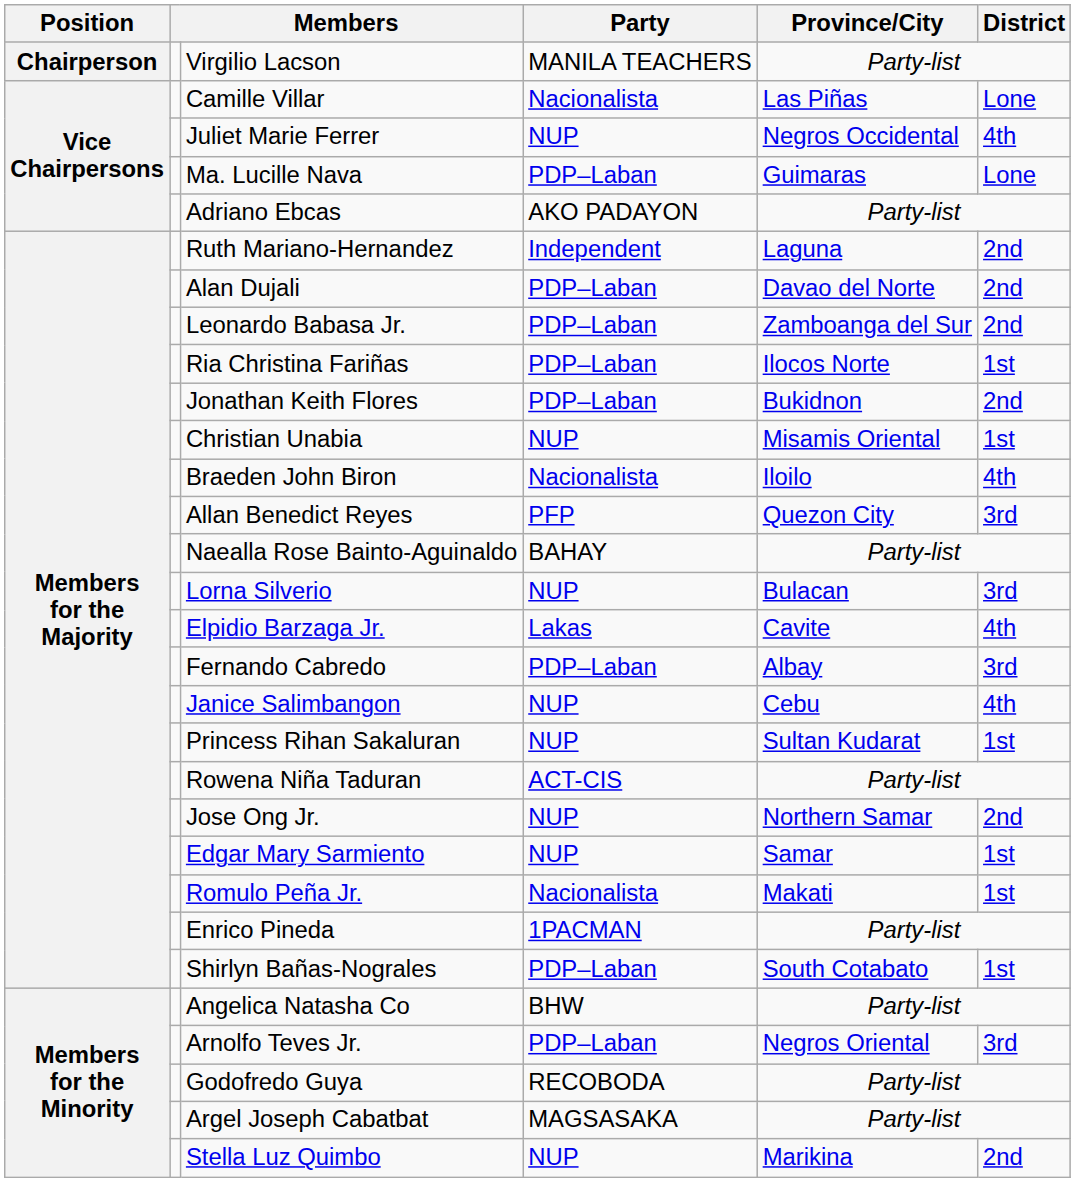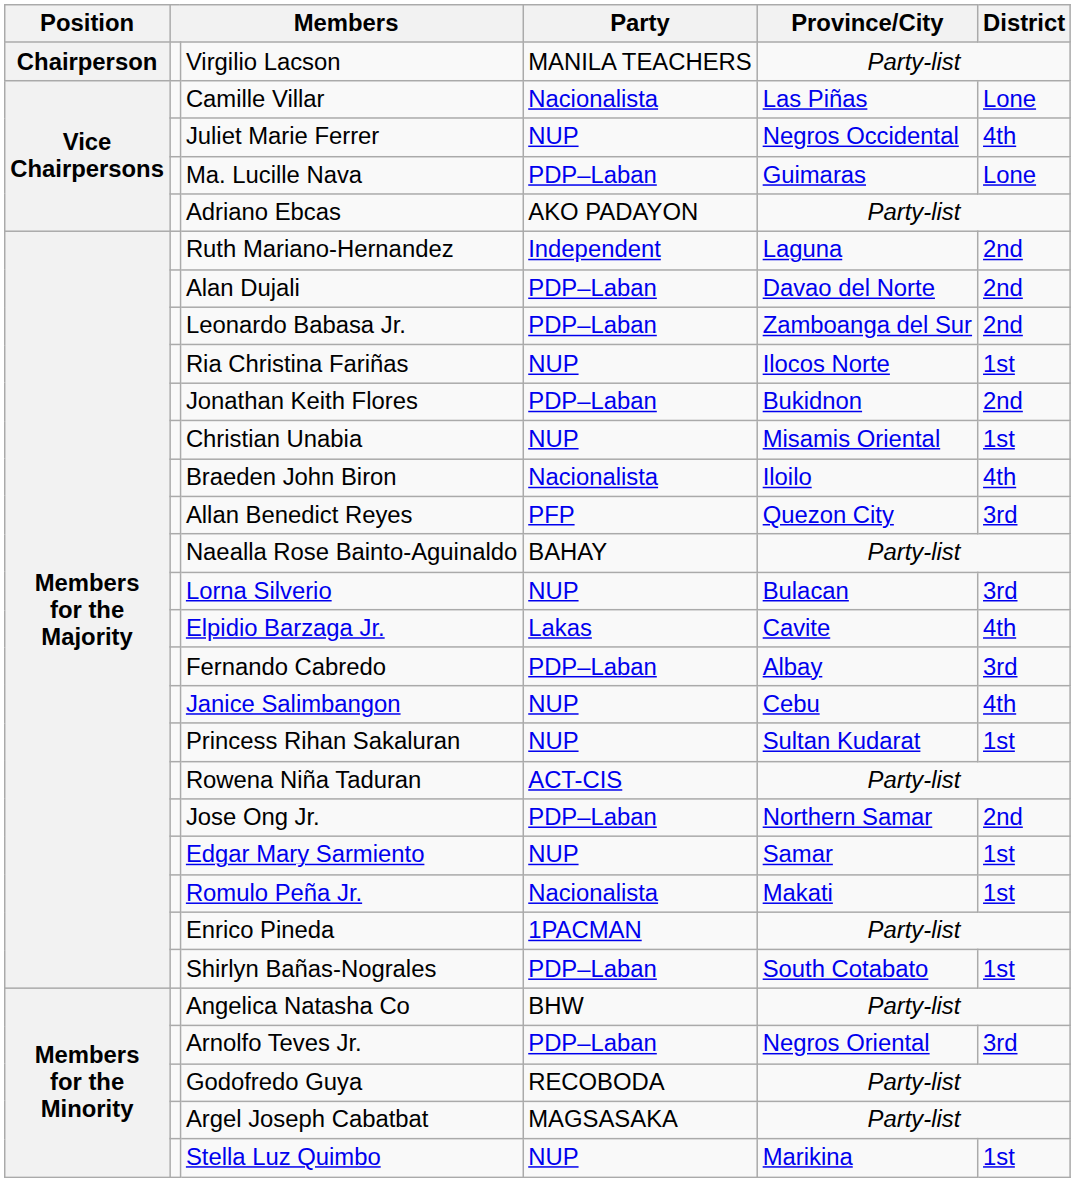 <table class="wikitable" style="font-size: 100%;">
 <tr>
 <th>Position</th>
 <th colspan="2">Members</th>
 <th>Party</th>
 <th>Province/City</th>
 <th>District</th>
 </tr>
 <tr>
 <th>Chairperson</th>
 <td></td>
 <td>Virgilio Lacson</td>
 <td>MANILA TEACHERS</td>
 <td align="center" colspan="2"><em>Party-list</em></td>
 </tr>
 <tr>
 <th rowspan="4">Vice<br>Chairpersons</th>
 <td></td>
 <td>Camille Villar</td>
 <td><a href='#'>Nacionalista</a></td>
 <td><a href='#'>Las Piñas</a></td>
 <td><a href='#'>Lone</a></td>
 </tr>
 <tr>
 <td></td>
 <td>Juliet Marie Ferrer</td>
 <td><a href='#'>NUP</a></td>
 <td><a href='#'>Negros Occidental</a></td>
 <td><a href='#'>4th</a></td>
 </tr>
 <tr>
 <td></td>
 <td>Ma. Lucille Nava</td>
 <td><a href='#'>PDP–Laban</a></td>
 <td><a href='#'>Guimaras</a></td>
 <td><a href='#'>Lone</a></td>
 </tr>
 <tr>
 <td></td>
 <td>Adriano Ebcas</td>
 <td>AKO PADAYON</td>
 <td align="center" colspan="2"><em>Party-list</em></td>
 </tr>
 <tr>
 <th rowspan="20">Members<br>for the<br>Majority</th>
 <td></td>
 <td>Ruth Mariano-Hernandez</td>
 <td><a href='#'>Independent</a></td>
 <td><a href='#'>Laguna</a></td>
 <td><a href='#'>2nd</a></td>
 </tr>
 <tr>
 <td></td>
 <td>Alan Dujali</td>
 <td><a href='#'>PDP–Laban</a></td>
 <td><a href='#'>Davao del Norte</a></td>
 <td><a href='#'>2nd</a></td>
 </tr>
 <tr>
 <td></td>
 <td>Leonardo Babasa Jr.</td>
 <td><a href='#'>PDP–Laban</a></td>
 <td><a href='#'>Zamboanga del Sur</a></td>
 <td><a href='#'>2nd</a></td>
 </tr>
 <tr>
 <td></td>
 <td>Ria Christina Fariñas</td>
-<td><a href='#'>PDP–Laban</a></td>
+<td><a href='#'>NUP</a></td>
 <td><a href='#'>Ilocos Norte</a></td>
 <td><a href='#'>1st</a></td>
 </tr>
 <tr>
 <td></td>
 <td>Jonathan Keith Flores</td>
 <td><a href='#'>PDP–Laban</a></td>
 <td><a href='#'>Bukidnon</a></td>
 <td><a href='#'>2nd</a></td>
 </tr>
 <tr>
 <td></td>
 <td>Christian Unabia</td>
 <td><a href='#'>NUP</a></td>
 <td><a href='#'>Misamis Oriental</a></td>
 <td><a href='#'>1st</a></td>
 </tr>
 <tr>
 <td></td>
 <td>Braeden John Biron</td>
 <td><a href='#'>Nacionalista</a></td>
 <td><a href='#'>Iloilo</a></td>
 <td><a href='#'>4th</a></td>
 </tr>
 <tr>
 <td></td>
 <td>Allan Benedict Reyes</td>
 <td><a href='#'>PFP</a></td>
 <td><a href='#'>Quezon City</a></td>
 <td><a href='#'>3rd</a></td>
 </tr>
 <tr>
 <td></td>
 <td>Naealla Rose Bainto-Aguinaldo</td>
 <td>BAHAY</td>
 <td align="center" colspan="2"><em>Party-list</em></td>
 </tr>
 <tr>
 <td></td>
 <td><a href='#'>Lorna Silverio</a></td>
 <td><a href='#'>NUP</a></td>
 <td><a href='#'>Bulacan</a></td>
 <td><a href='#'>3rd</a></td>
 </tr>
 <tr>
 <td></td>
 <td><a href='#'>Elpidio Barzaga Jr.</a></td>
 <td><a href='#'>Lakas</a></td>
 <td><a href='#'>Cavite</a></td>
 <td><a href='#'>4th</a></td>
 </tr>
 <tr>
 <td></td>
 <td>Fernando Cabredo</td>
 <td><a href='#'>PDP–Laban</a></td>
 <td><a href='#'>Albay</a></td>
 <td><a href='#'>3rd</a></td>
 </tr>
 <tr>
 <td></td>
 <td><a href='#'>Janice Salimbangon</a></td>
 <td><a href='#'>NUP</a></td>
 <td><a href='#'>Cebu</a></td>
 <td><a href='#'>4th</a></td>
 </tr>
 <tr>
 <td></td>
 <td>Princess Rihan Sakaluran</td>
 <td><a href='#'>NUP</a></td>
 <td><a href='#'>Sultan Kudarat</a></td>
 <td><a href='#'>1st</a></td>
 </tr>
 <tr>
 <td></td>
 <td>Rowena Niña Taduran</td>
 <td><a href='#'>ACT-CIS</a></td>
 <td align="center" colspan="2"><em>Party-list</em></td>
 </tr>
 <tr>
 <td></td>
 <td>Jose Ong Jr.</td>
-<td><a href='#'>NUP</a></td>
+<td><a href='#'>PDP–Laban</a></td>
 <td><a href='#'>Northern Samar</a></td>
 <td><a href='#'>2nd</a></td>
 </tr>
 <tr>
 <td></td>
 <td><a href='#'>Edgar Mary Sarmiento</a></td>
 <td><a href='#'>NUP</a></td>
 <td><a href='#'>Samar</a></td>
 <td><a href='#'>1st</a></td>
 </tr>
 <tr>
 <td></td>
 <td><a href='#'>Romulo Peña Jr.</a></td>
 <td><a href='#'>Nacionalista</a></td>
 <td><a href='#'>Makati</a></td>
 <td><a href='#'>1st</a></td>
 </tr>
 <tr>
 <td></td>
 <td>Enrico Pineda</td>
 <td><a href='#'>1PACMAN</a></td>
 <td align="center" colspan="2"><em>Party-list</em></td>
 </tr>
 <tr>
 <td></td>
 <td>Shirlyn Bañas-Nograles</td>
 <td><a href='#'>PDP–Laban</a></td>
 <td><a href='#'>South Cotabato</a></td>
 <td><a href='#'>1st</a></td>
 </tr>
 <tr>
 <th rowspan="5">Members<br>for the<br>Minority</th>
 <td></td>
 <td>Angelica Natasha Co</td>
 <td>BHW</td>
 <td align="center" colspan="2"><em>Party-list</em></td>
 </tr>
 <tr>
 <td></td>
 <td>Arnolfo Teves Jr.</td>
 <td><a href='#'>PDP–Laban</a></td>
 <td><a href='#'>Negros Oriental</a></td>
 <td><a href='#'>3rd</a></td>
 </tr>
 <tr>
 <td></td>
 <td>Godofredo Guya</td>
 <td>RECOBODA</td>
 <td align="center" colspan="2"><em>Party-list</em></td>
 </tr>
 <tr>
 <td></td>
 <td>Argel Joseph Cabatbat</td>
 <td>MAGSASAKA</td>
 <td align="center" colspan="2"><em>Party-list</em></td>
 </tr>
 <tr>
 <td></td>
 <td><a href='#'>Stella Luz Quimbo</a></td>
 <td><a href='#'>NUP</a></td>
 <td><a href='#'>Marikina</a></td>
-<td><a href='#'>2nd</a></td>
+<td><a href='#'>1st</a></td>
 </tr>
 </table>
